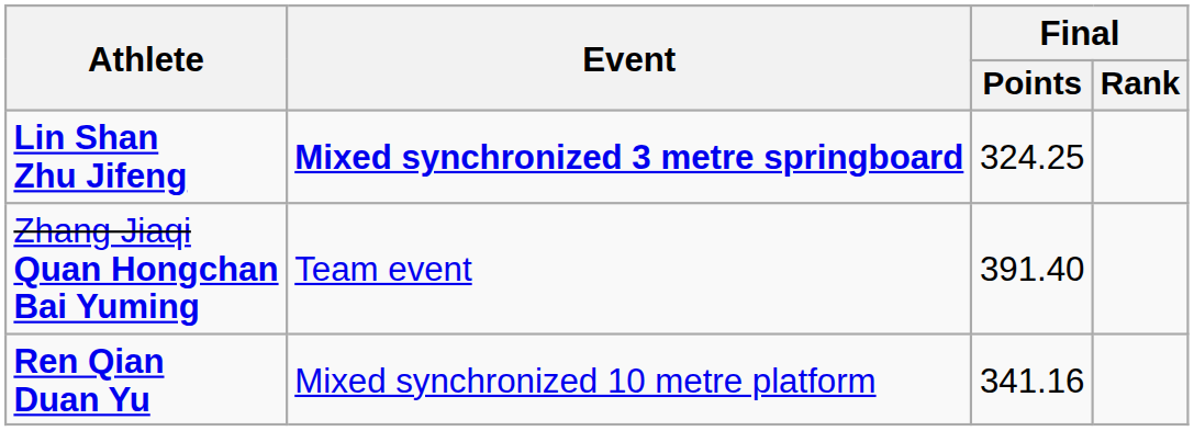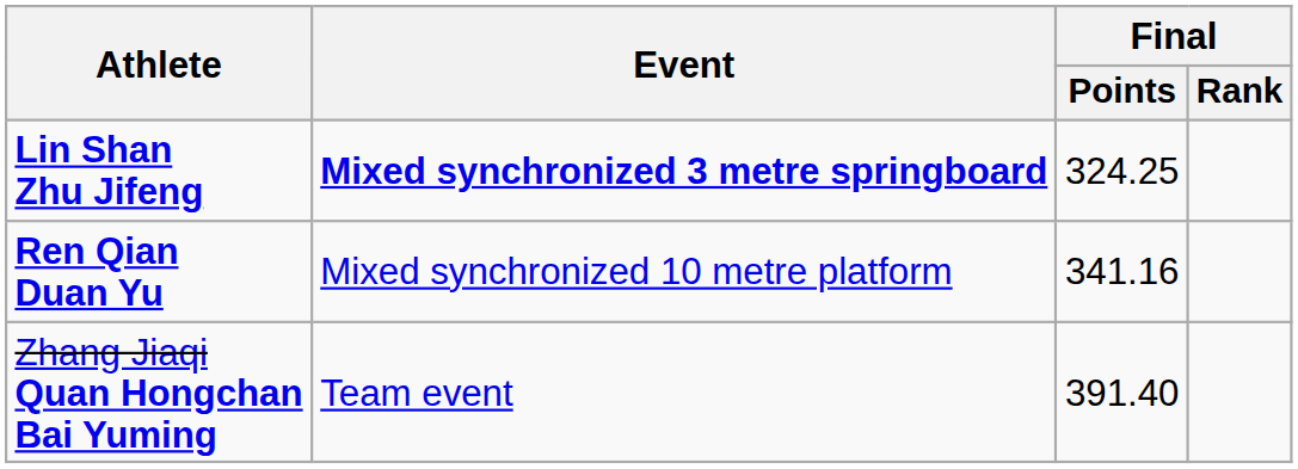 <table class=wikitable style="font-size:90%">
 <tr>
 <th rowspan="2">Athlete</th>
 <th rowspan="2">Event</th>
 <th colspan="2">Final</th>
 </tr>
 <tr style="font-size:95%">
 <th>Points</th>
 <th>Rank</th>
 </tr>
 <tr align=center>
 <td align=left><strong><a href='#'>Lin Shan</a><br><a href='#'>Zhu Jifeng</a></strong></td>
 <td align=left><strong><a href='#'>Mixed synchronized 3 metre springboard</a></strong></td>
 <td>324.25</td>
 <td></td>
 </tr>
 <tr align=center>
+<td align=left><strong><a href='#'>Ren Qian</a><br><a href='#'>Duan Yu</a></strong></td>
+<td align=left><a href='#'>Mixed synchronized 10 metre platform</a></td>
+<td>341.16</td>
+<td></td>
+</tr>
+<tr align=center>
 <td align=left><s><a href='#'>Zhang Jiaqi</a></s><br><strong><a href='#'>Quan Hongchan</a><br><a href='#'>Bai Yuming</a></strong></td>
 <td align=left><a href='#'>Team event</a></td>
 <td>391.40</td>
 <td></td>
 </tr>
-<tr align=center>
-<td align=left><strong><a href='#'>Ren Qian</a><br><a href='#'>Duan Yu</a></strong></td>
-<td align=left><a href='#'>Mixed synchronized 10 metre platform</a></td>
-<td>341.16</td>
-<td></td>
-</tr>
 </table>
